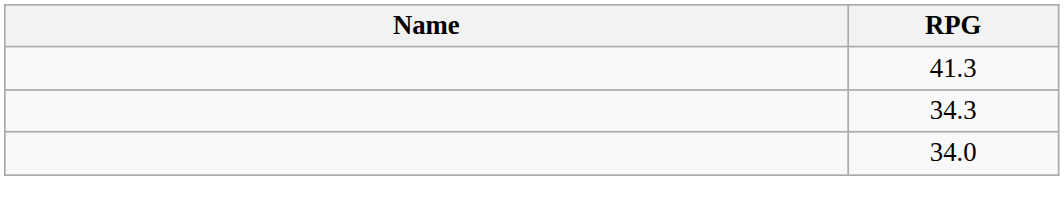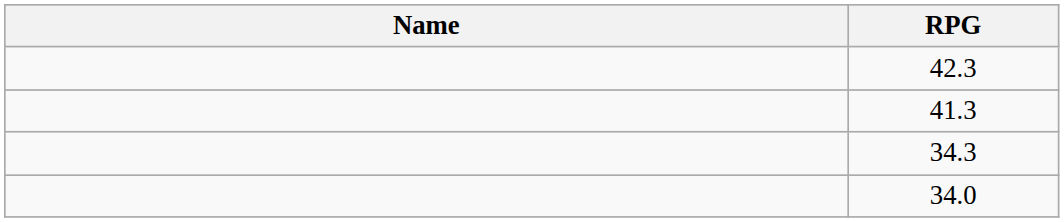 <table class=wikitable width="50%">
 <tr>
 <th width="80%">Name</th>
 <th width="20%">RPG</th>
+</tr>
+<tr>
+<td></td>
+<td align=center>42.3</td>
 </tr>
 <tr>
 <td></td>
 <td align=center>41.3</td>
 </tr>
 <tr>
 <td></td>
 <td align=center>34.3</td>
 </tr>
 <tr>
 <td></td>
 <td align=center>34.0</td>
 </tr>
 </table>
